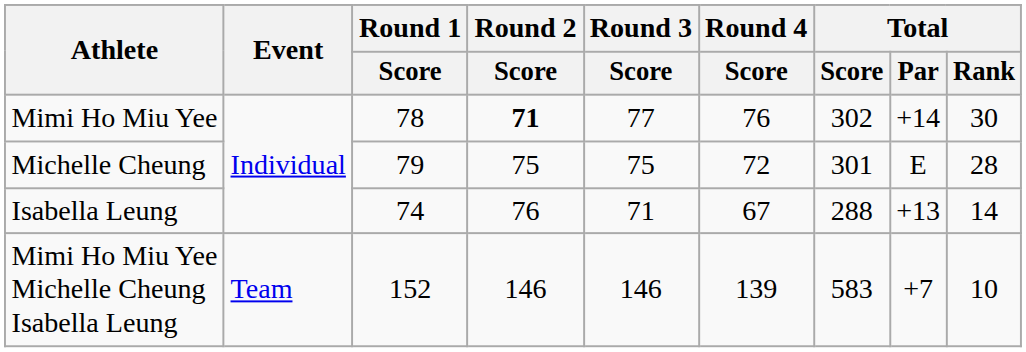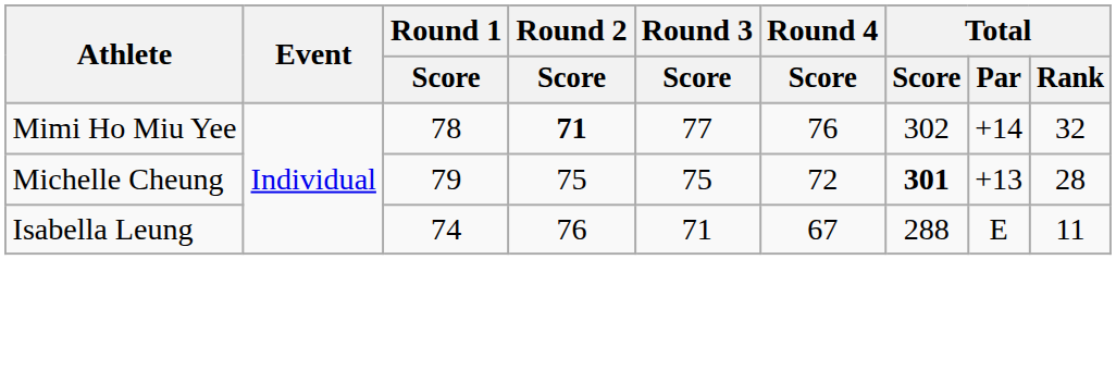 <table class=wikitable style=font-size:90%;text-align:center>
 <tr>
 <th rowspan=2>Athlete</th>
 <th rowspan=2>Event</th>
 <th>Round 1</th>
 <th>Round 2</th>
 <th>Round 3</th>
 <th>Round 4</th>
 <th colspan=3>Total</th>
 </tr>
 <tr style="font-size:95%">
 <th>Score</th>
 <th>Score</th>
 <th>Score</th>
 <th>Score</th>
 <th>Score</th>
 <th>Par</th>
 <th>Rank</th>
 </tr>
 <tr>
 <td align=left>Mimi Ho Miu Yee</td>
 <td align=left rowspan=3><a href='#'>Individual</a></td>
 <td>78</td>
 <td><strong>71</strong></td>
 <td>77</td>
 <td>76</td>
 <td>302</td>
 <td>+14</td>
-<td>30</td>
+<td>32</td>
 </tr>
 <tr>
 <td align=left>Michelle Cheung</td>
 <td>79</td>
 <td>75</td>
 <td>75</td>
 <td>72</td>
-<td>301</td>
-<td>E</td>
+<td><strong>301</strong></td>
+<td>+13</td>
 <td>28</td>
 </tr>
 <tr>
 <td align=left>Isabella Leung</td>
 <td>74</td>
 <td>76</td>
 <td>71</td>
 <td>67</td>
 <td>288</td>
-<td>+13</td>
-<td>14</td>
-</tr>
-<tr>
-<td align=left>Mimi Ho Miu Yee<br>Michelle Cheung<br>Isabella Leung</td>
-<td align=left><a href='#'>Team</a></td>
-<td>152</td>
-<td>146</td>
-<td>146</td>
-<td>139</td>
-<td>583</td>
-<td>+7</td>
-<td>10</td>
+<td>E</td>
+<td>11</td>
 </tr>
 </table>
